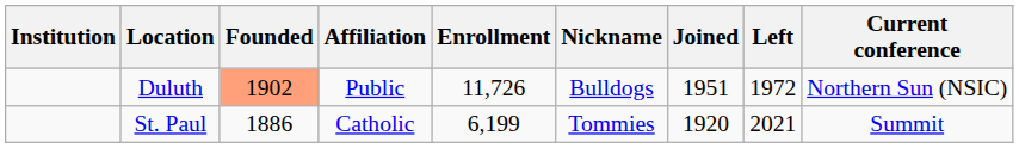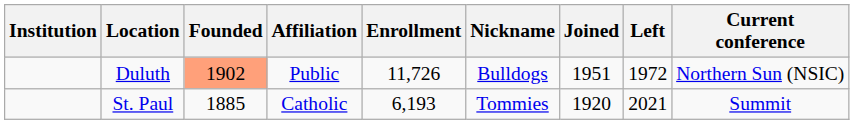 <table class="wikitable sortable" style="text-align:center;">
 <tr>
 <th>Institution</th>
 <th>Location</th>
 <th>Founded</th>
 <th>Affiliation</th>
 <th>Enrollment</th>
 <th>Nickname</th>
 <th>Joined</th>
 <th>Left</th>
 <th>Current<br>conference</th>
 </tr>
 <tr>
 <td></td>
 <td><a href='#'>Duluth</a></td>
 <td style="background: lightsalmon;">1902</td>
 <td><a href='#'>Public</a></td>
 <td>11,726</td>
 <td><a href='#'>Bulldogs</a></td>
 <td>1951</td>
 <td>1972</td>
 <td><a href='#'>Northern Sun</a> (NSIC)<br></td>
 </tr>
 <tr>
 <td></td>
 <td><a href='#'>St. Paul</a></td>
-<td>1886</td>
+<td>1885</td>
 <td><a href='#'>Catholic</a></td>
-<td>6,199</td>
+<td>6,193</td>
 <td><a href='#'>Tommies</a></td>
 <td>1920</td>
 <td>2021</td>
 <td><a href='#'>Summit</a><br></td>
 </tr>
 </table>
